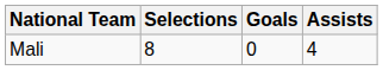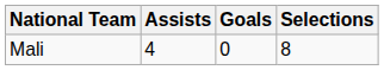 <table class="wikitable">
 <tr>
 <th>National Team</th>
+<th>Assists</th>
+<th>Goals</th>
 <th>Selections</th>
-<th>Goals</th>
-<th>Assists</th>
 </tr>
 <tr>
 <td>Mali</td>
+<td>4</td>
+<td>0</td>
 <td>8</td>
-<td>0</td>
-<td>4</td>
 </tr>
 </table>
